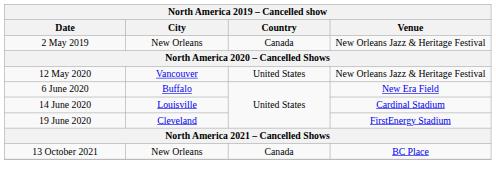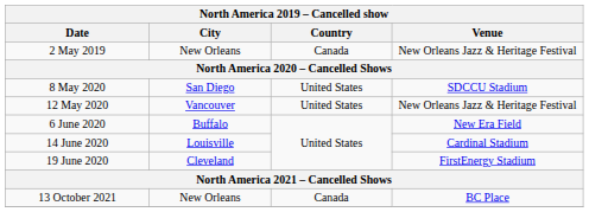 <table class="wikitable" style="text-align:center;">
 <tr>
 <th colspan="4"><strong>North America 2019 – Cancelled show</strong></th>
 </tr>
 <tr>
 <th scope="col" style="width:12em;">Date</th>
 <th scope="col" style="width:10em;">City</th>
 <th scope="col" style="width:10em;">Country</th>
 <th scope="col" style="width:16em;">Venue</th>
 </tr>
 <tr>
 <td>2 May 2019</td>
 <td>New Orleans</td>
 <td>Canada</td>
 <td>New Orleans Jazz & Heritage Festival</td>
 </tr>
 <tr>
 <th colspan="4"><strong>North America 2020 – Cancelled Shows</strong></th>
+</tr>
+<tr>
+<td>8 May 2020</td>
+<td><a href='#'>San Diego</a></td>
+<td>United States</td>
+<td><a href='#'>SDCCU Stadium</a></td>
 </tr>
 <tr>
 <td>12 May 2020</td>
 <td><a href='#'>Vancouver</a></td>
 <td>United States</td>
 <td>New Orleans Jazz & Heritage Festival</td>
 </tr>
 <tr>
 <td>6 June 2020</td>
 <td><a href='#'>Buffalo</a></td>
 <td rowspan="3">United States</td>
 <td><a href='#'>New Era Field</a></td>
 </tr>
 <tr>
 <td>14 June 2020</td>
 <td><a href='#'>Louisville</a></td>
 <td><a href='#'>Cardinal Stadium</a></td>
 </tr>
 <tr>
 <td>19 June 2020</td>
 <td><a href='#'>Cleveland</a></td>
 <td><a href='#'>FirstEnergy Stadium</a></td>
 </tr>
 <tr>
 <th colspan="4"><strong>North America 2021 – Cancelled Shows</strong></th>
 </tr>
 <tr>
 <td>13 October 2021</td>
 <td>New Orleans</td>
 <td>Canada</td>
 <td><a href='#'>BC Place</a></td>
 </tr>
 <tr>
 </tr>
 </table>
